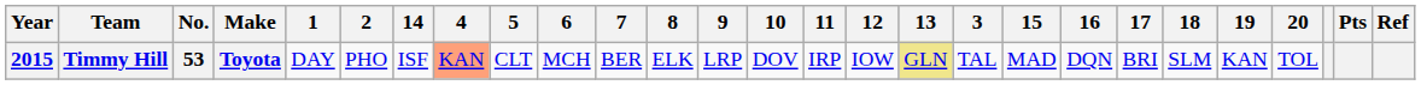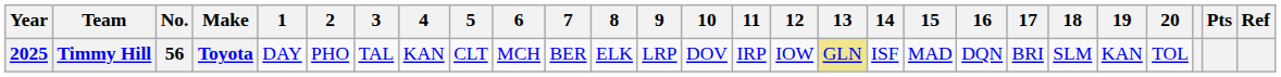 <table class="wikitable" style="text-align:center; font-size:75%">
 <tr>
 <th>Year</th>
 <th>Team</th>
 <th>No.</th>
 <th>Make</th>
 <th>1</th>
 <th>2</th>
-<th>14</th>
+<th>3</th>
 <th>4</th>
 <th>5</th>
 <th>6</th>
 <th>7</th>
 <th>8</th>
 <th>9</th>
 <th>10</th>
 <th>11</th>
 <th>12</th>
 <th>13</th>
-<th>3</th>
+<th>14</th>
 <th>15</th>
 <th>16</th>
 <th>17</th>
 <th>18</th>
 <th>19</th>
 <th>20</th>
 <th></th>
 <th>Pts</th>
 <th>Ref</th>
 </tr>
 <tr>
-<th><a href='#'>2015</a></th>
+<th><a href='#'>2025</a></th>
 <th><a href='#'>Timmy Hill</a></th>
-<th>53</th>
+<th>56</th>
 <th><a href='#'>Toyota</a></th>
 <td><a href='#'>DAY</a></td>
 <td><a href='#'>PHO</a></td>
-<td><a href='#'>ISF</a></td>
-<td style="background: lightsalmon;"><a href='#'>KAN</a></td>
+<td><a href='#'>TAL</a></td>
+<td><a href='#'>KAN</a></td>
 <td><a href='#'>CLT</a></td>
 <td><a href='#'>MCH</a></td>
 <td><a href='#'>BER</a></td>
 <td><a href='#'>ELK</a></td>
 <td><a href='#'>LRP</a></td>
 <td><a href='#'>DOV</a></td>
 <td><a href='#'>IRP</a></td>
 <td><a href='#'>IOW</a></td>
 <td style="background: khaki;"><a href='#'>GLN</a></td>
-<td><a href='#'>TAL</a></td>
+<td><a href='#'>ISF</a></td>
 <td><a href='#'>MAD</a></td>
 <td><a href='#'>DQN</a></td>
 <td><a href='#'>BRI</a></td>
 <td><a href='#'>SLM</a></td>
 <td><a href='#'>KAN</a></td>
 <td><a href='#'>TOL</a></td>
 <th></th>
 <th></th>
 <th></th>
 </tr>
 </table>
